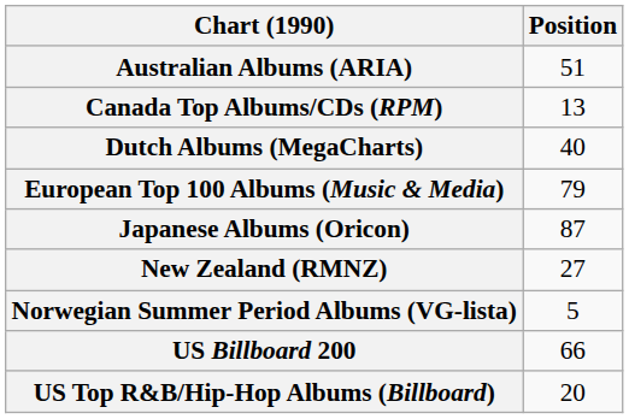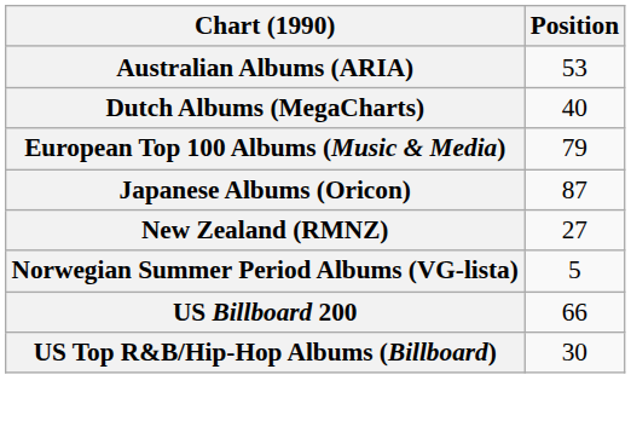 <table class="wikitable sortable plainrowheaders" style="text-align:center">
 <tr>
 <th scope="col">Chart (1990)</th>
 <th scope="col">Position</th>
 </tr>
 <tr>
 <th scope="row">Australian Albums (ARIA)</th>
-<td>51</td>
-</tr>
-<tr>
-<th scope="row">Canada Top Albums/CDs (<em>RPM</em>)</th>
-<td>13</td>
+<td>53</td>
 </tr>
 <tr>
 <th scope="row">Dutch Albums (MegaCharts)</th>
 <td>40</td>
 </tr>
 <tr>
 <th scope="row">European Top 100 Albums (<em>Music & Media</em>)</th>
 <td>79</td>
 </tr>
 <tr>
 <th scope="row">Japanese Albums (Oricon)</th>
 <td>87</td>
 </tr>
 <tr>
 <th scope="row">New Zealand (RMNZ)</th>
 <td>27</td>
 </tr>
 <tr>
 <th scope="row">Norwegian Summer Period Albums (VG-lista)</th>
 <td>5</td>
 </tr>
 <tr>
 <th scope="row">US <em>Billboard</em> 200</th>
 <td>66</td>
 </tr>
 <tr>
 <th scope="row">US Top R&B/Hip-Hop Albums (<em>Billboard</em>)</th>
-<td>20</td>
+<td>30</td>
 </tr>
 </table>
